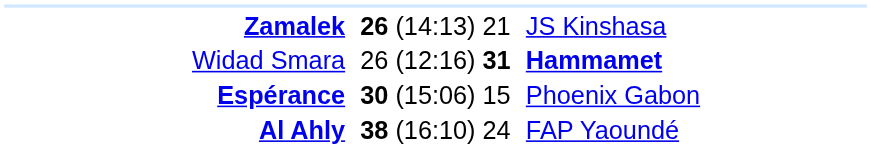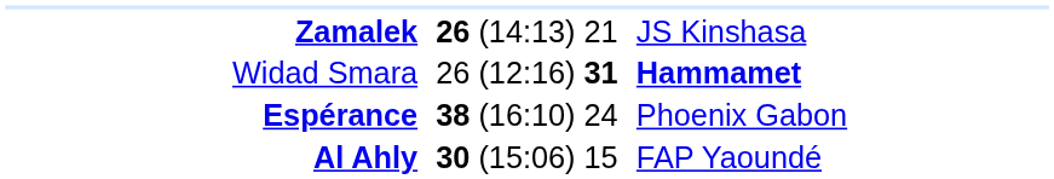 <table style="text-align:center" width=550>
 <tr>
 <th width=30%></th>
 <th width=15%></th>
 <th width=30%></th>
 </tr>
 <tr align="left" bgcolor=#D0E7FF>
 <td colspan=4></td>
 </tr>
 <tr>
 <td align="right"><strong><a href='#'>Zamalek</a></strong> </td>
 <td><strong>26</strong> (14:13) 21</td>
 <td align=left> <a href='#'>JS Kinshasa</a></td>
 </tr>
 <tr>
 <td align="right"><a href='#'>Widad Smara</a> </td>
 <td>26 (12:16) <strong>31</strong></td>
 <td align=left> <strong><a href='#'>Hammamet</a></strong></td>
 </tr>
 <tr>
 <td align="right"><strong><a href='#'>Espérance</a></strong> </td>
-<td><strong>30</strong> (15:06) 15</td>
+<td><strong>38</strong> (16:10) 24</td>
 <td align=left> <a href='#'>Phoenix Gabon</a></td>
 </tr>
 <tr>
 <td align="right"><strong><a href='#'>Al Ahly</a></strong> </td>
-<td><strong>38</strong> (16:10) 24</td>
+<td><strong>30</strong> (15:06) 15</td>
 <td align=left> <a href='#'>FAP Yaoundé</a></td>
 </tr>
 </table>
